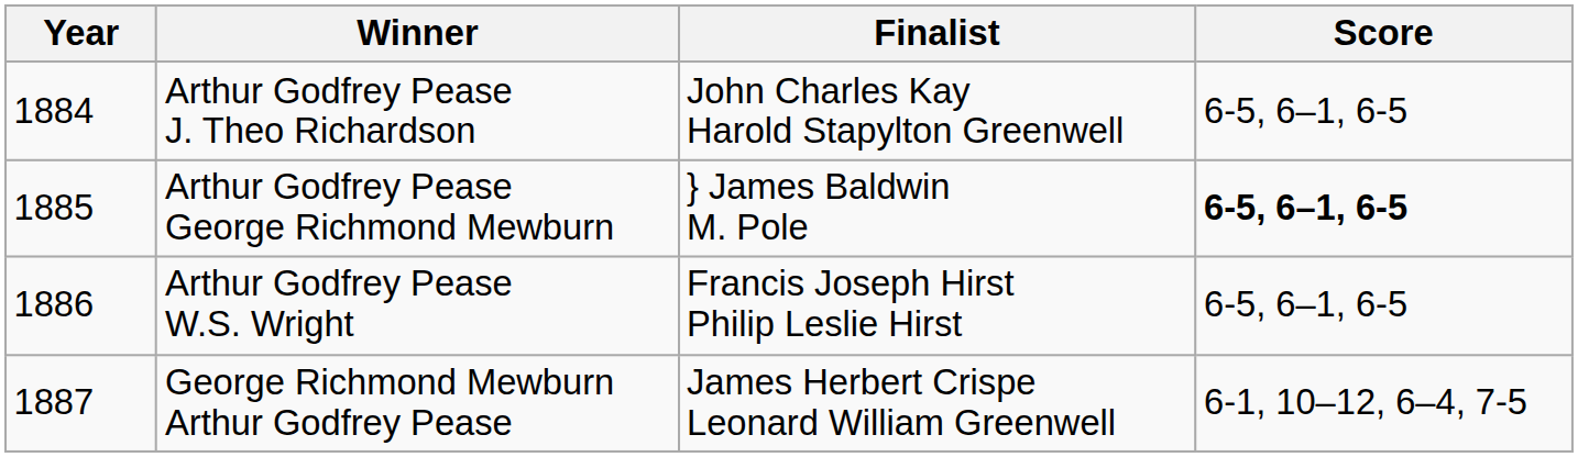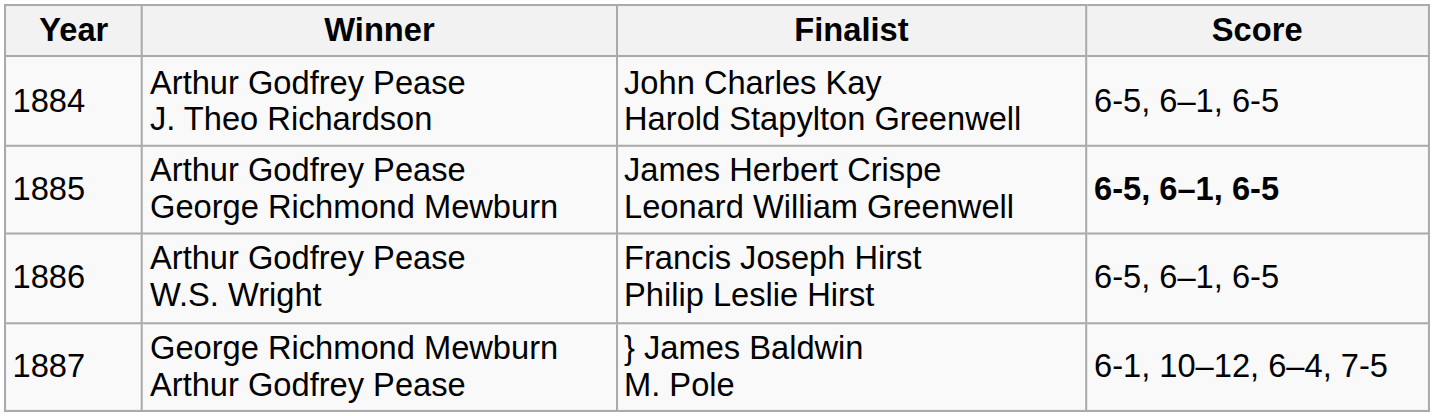 <table class="wikitable">
 <tr>
 <th style="width:60px;">Year</th>
 <th style="width:225px;">Winner</th>
 <th style="width:223px;">Finalist</th>
 <th style="width:160px;">Score</th>
 </tr>
 <tr>
 <td>1884</td>
 <td> Arthur Godfrey Pease<br> J. Theo Richardson</td>
 <td> John Charles Kay<br> Harold Stapylton Greenwell</td>
 <td>6-5, 6–1, 6-5</td>
 </tr>
 <tr>
 <td>1885</td>
 <td> Arthur Godfrey Pease<br> George Richmond Mewburn</td>
-<td>} James Baldwin<br> M. Pole</td>
+<td> James Herbert Crispe<br> Leonard William Greenwell</td>
 <td><strong>6-5, 6–1, 6-5</strong></td>
 </tr>
 <tr>
 <td>1886</td>
 <td> Arthur Godfrey Pease<br> W.S. Wright</td>
 <td> Francis Joseph Hirst<br> Philip Leslie Hirst</td>
 <td>6-5, 6–1, 6-5</td>
 </tr>
 <tr>
 <td>1887</td>
 <td> George Richmond Mewburn<br> Arthur Godfrey Pease</td>
-<td> James Herbert Crispe<br> Leonard William Greenwell</td>
+<td>} James Baldwin<br> M. Pole</td>
 <td>6-1, 10–12, 6–4, 7-5</td>
 </tr>
 <tr>
 </tr>
 </table>
